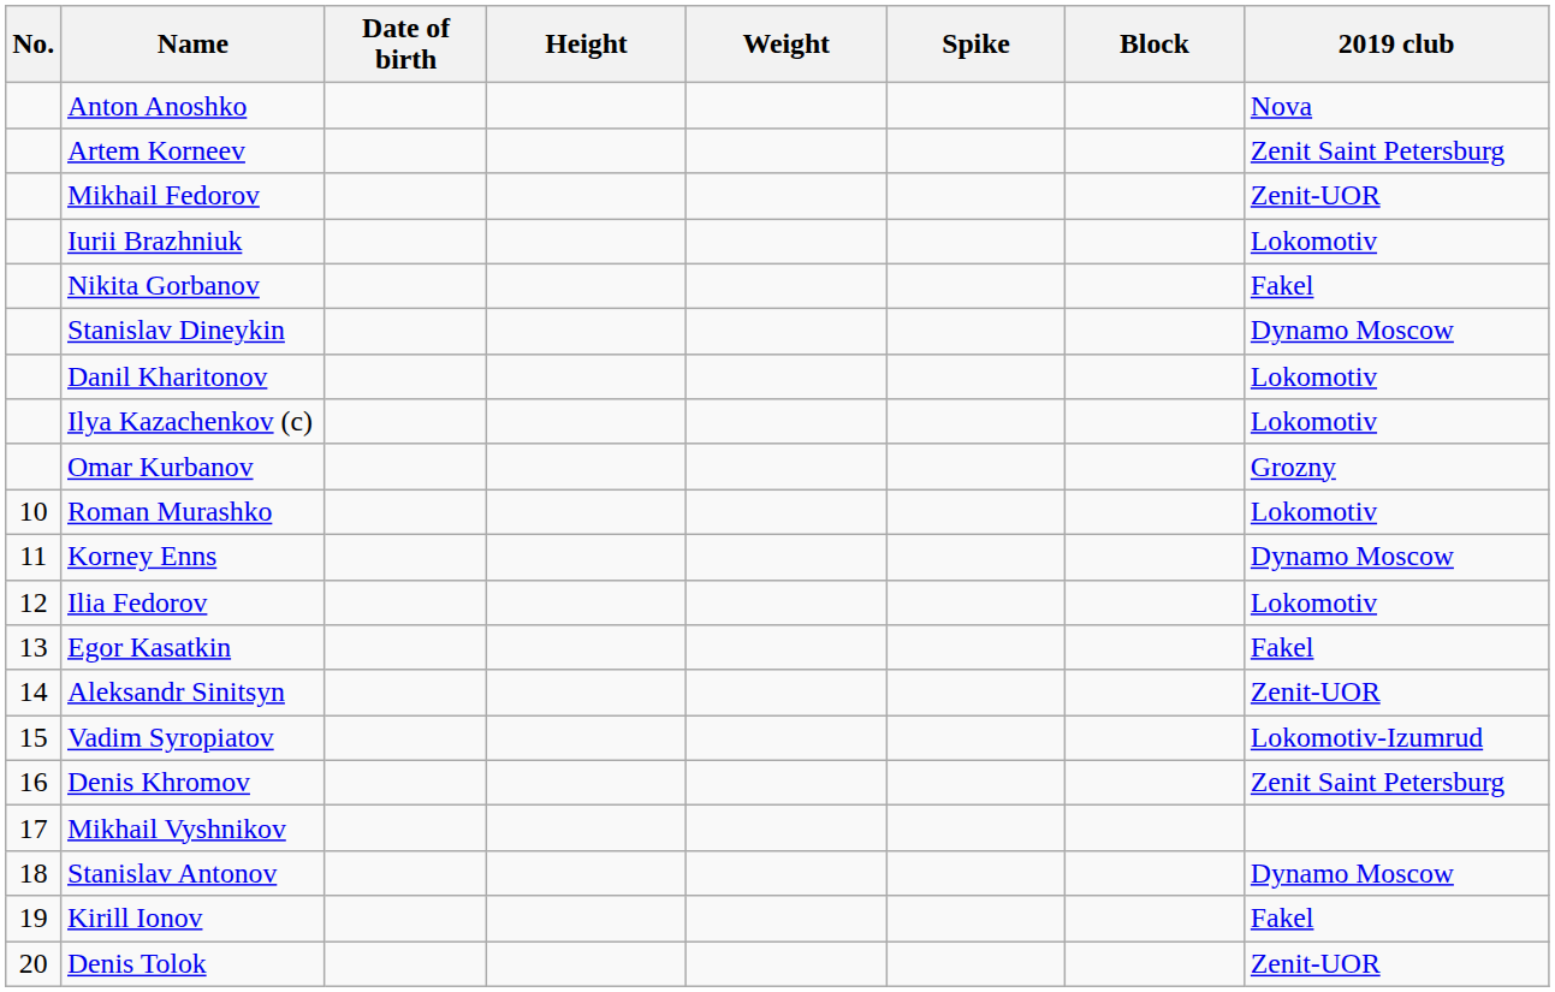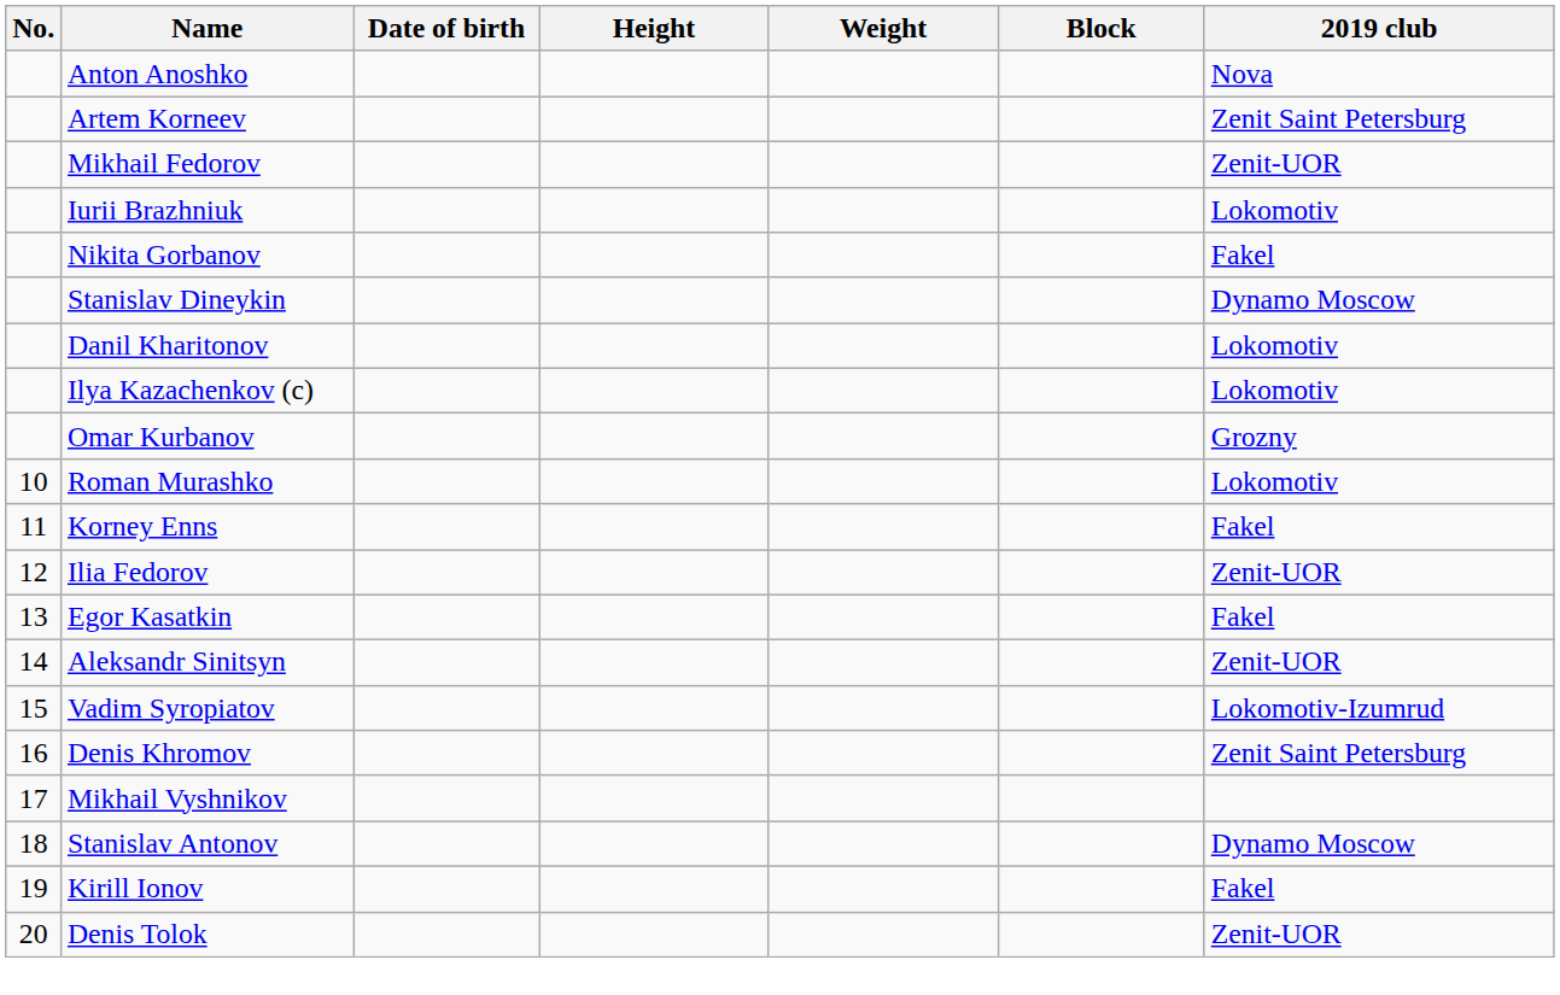 <table class="wikitable sortable" style="text-align:center;">
 <tr>
 <th>No.</th>
 <th style="width:13em">Name</th>
 <th style="width:9em">Date of birth</th>
 <th style="width:11em">Height</th>
 <th style="width:11em">Weight</th>
-<th style="width:10em">Spike</th>
 <th style="width:10em">Block</th>
 <th style="width:17em">2019 club</th>
 </tr>
 <tr>
 <td></td>
 <td align=left><a href='#'>Anton Anoshko</a></td>
 <td align=right></td>
-<td></td>
 <td></td>
 <td></td>
 <td></td>
 <td align=left> <a href='#'>Nova</a></td>
 </tr>
 <tr>
 <td></td>
 <td align=left><a href='#'>Artem Korneev</a></td>
 <td align=right></td>
 <td></td>
 <td></td>
 <td></td>
-<td></td>
 <td align=left> <a href='#'>Zenit Saint Petersburg</a></td>
 </tr>
 <tr>
 <td></td>
 <td align=left><a href='#'>Mikhail Fedorov</a></td>
 <td align=right></td>
-<td></td>
 <td></td>
 <td></td>
 <td></td>
 <td align=left> <a href='#'>Zenit-UOR</a></td>
 </tr>
 <tr>
 <td></td>
 <td align=left><a href='#'>Iurii Brazhniuk</a></td>
 <td align=right></td>
 <td></td>
 <td></td>
 <td></td>
-<td></td>
 <td align=left> <a href='#'>Lokomotiv</a></td>
 </tr>
 <tr>
 <td></td>
 <td align=left><a href='#'>Nikita Gorbanov</a></td>
 <td align=right></td>
-<td></td>
 <td></td>
 <td></td>
 <td></td>
 <td align=left> <a href='#'>Fakel</a></td>
 </tr>
 <tr>
 <td></td>
 <td align=left><a href='#'>Stanislav Dineykin</a></td>
 <td align=right></td>
 <td></td>
 <td></td>
 <td></td>
-<td></td>
 <td align=left> <a href='#'>Dynamo Moscow</a></td>
 </tr>
 <tr>
 <td></td>
 <td align=left><a href='#'>Danil Kharitonov</a></td>
 <td align=right></td>
-<td></td>
 <td></td>
 <td></td>
 <td></td>
 <td align=left> <a href='#'>Lokomotiv</a></td>
 </tr>
 <tr>
 <td></td>
 <td align=left><a href='#'>Ilya Kazachenkov</a> (c)</td>
 <td align=right></td>
 <td></td>
 <td></td>
 <td></td>
-<td></td>
 <td align=left> <a href='#'>Lokomotiv</a></td>
 </tr>
 <tr>
 <td></td>
 <td align=left><a href='#'>Omar Kurbanov</a></td>
 <td align=right></td>
-<td></td>
 <td></td>
 <td></td>
 <td></td>
 <td align=left> <a href='#'>Grozny</a></td>
 </tr>
 <tr>
 <td>10</td>
 <td align=left><a href='#'>Roman Murashko</a></td>
 <td align=right></td>
 <td></td>
 <td></td>
 <td></td>
-<td></td>
 <td align=left> <a href='#'>Lokomotiv</a></td>
 </tr>
 <tr>
 <td>11</td>
 <td align=left><a href='#'>Korney Enns</a></td>
 <td align=right></td>
 <td></td>
 <td></td>
 <td></td>
-<td></td>
-<td align=left> <a href='#'>Dynamo Moscow</a></td>
+<td align=left> <a href='#'>Fakel</a></td>
 </tr>
 <tr>
 <td>12</td>
 <td align=left><a href='#'>Ilia Fedorov</a></td>
 <td align=right></td>
 <td></td>
 <td></td>
 <td></td>
-<td></td>
-<td align=left> <a href='#'>Lokomotiv</a></td>
+<td align=left> <a href='#'>Zenit-UOR</a></td>
 </tr>
 <tr>
 <td>13</td>
 <td align=left><a href='#'>Egor Kasatkin</a></td>
 <td align=right></td>
-<td></td>
 <td></td>
 <td></td>
 <td></td>
 <td align=left> <a href='#'>Fakel</a></td>
 </tr>
 <tr>
 <td>14</td>
 <td align=left><a href='#'>Aleksandr Sinitsyn</a></td>
 <td align=right></td>
 <td></td>
 <td></td>
 <td></td>
-<td></td>
 <td align=left> <a href='#'>Zenit-UOR</a></td>
 </tr>
 <tr>
 <td>15</td>
 <td align=left><a href='#'>Vadim Syropiatov</a></td>
 <td align=right></td>
-<td></td>
 <td></td>
 <td></td>
 <td></td>
 <td align=left> <a href='#'>Lokomotiv-Izumrud</a></td>
 </tr>
 <tr>
 <td>16</td>
 <td align=left><a href='#'>Denis Khromov</a></td>
 <td align=right></td>
 <td></td>
 <td></td>
 <td></td>
-<td></td>
 <td align=left> <a href='#'>Zenit Saint Petersburg</a></td>
 </tr>
 <tr>
 <td>17</td>
 <td align=left><a href='#'>Mikhail Vyshnikov</a></td>
 <td align=right></td>
-<td></td>
 <td></td>
 <td></td>
 <td></td>
 <td align=left> </td>
 </tr>
 <tr>
 <td>18</td>
 <td align=left><a href='#'>Stanislav Antonov</a></td>
 <td align=right></td>
 <td></td>
 <td></td>
 <td></td>
-<td></td>
 <td align=left> <a href='#'>Dynamo Moscow</a></td>
 </tr>
 <tr>
 <td>19</td>
 <td align=left><a href='#'>Kirill Ionov</a></td>
 <td align=right></td>
-<td></td>
 <td></td>
 <td></td>
 <td></td>
 <td align=left> <a href='#'>Fakel</a></td>
 </tr>
 <tr>
 <td>20</td>
 <td align=left><a href='#'>Denis Tolok</a></td>
 <td align=right></td>
 <td></td>
 <td></td>
 <td></td>
-<td></td>
 <td align=left> <a href='#'>Zenit-UOR</a></td>
 </tr>
 </table>
